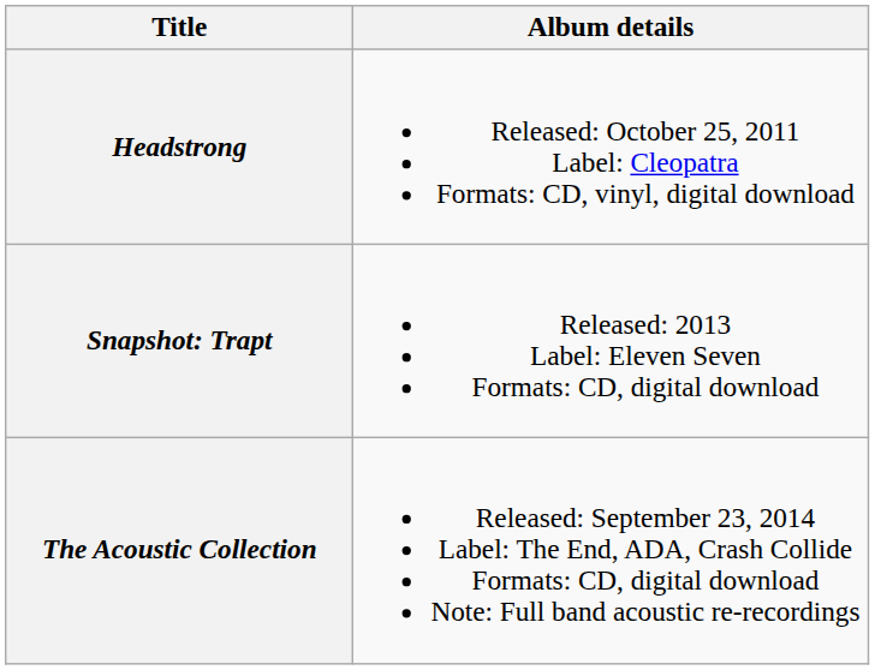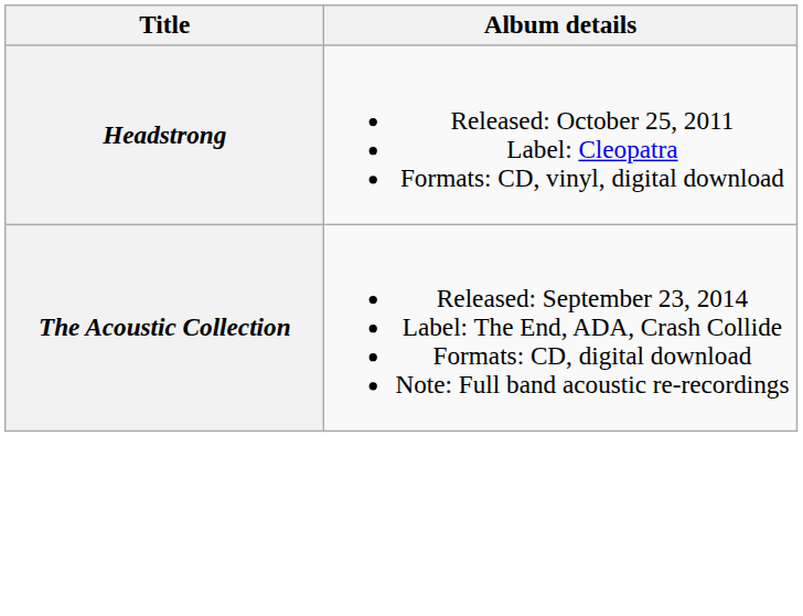 <table class="wikitable plainrowheaders" style="text-align:center;">
 <tr>
 <th scope="col" style="width:12em;">Title</th>
 <th scope="col" style="width:18em;">Album details</th>
 </tr>
 <tr>
 <th scope="row"><em>Headstrong</em></th>
 <td><br><ul><li>Released: October 25, 2011</li><li>Label: <a href='#'>Cleopatra</a></li><li>Formats: CD, vinyl, digital download</li></ul></td>
 </tr>
 <tr>
-<th scope="row"><em>Snapshot: Trapt</em></th>
-<td><br><ul><li>Released: 2013</li><li>Label: Eleven Seven</li><li>Formats: CD, digital download</li></ul></td>
-</tr>
-<tr>
 <th scope="row"><em>The Acoustic Collection</em></th>
 <td><br><ul><li>Released: September 23, 2014</li><li>Label: The End, ADA, Crash Collide</li><li>Formats: CD, digital download</li><li>Note: Full band acoustic re-recordings</li></ul></td>
 </tr>
 </table>
